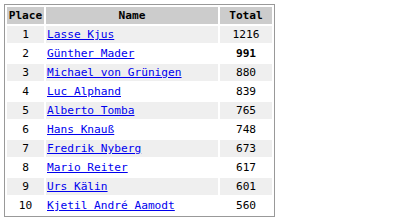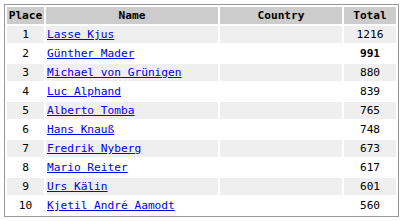 <table border="0" style="border: 1px solid #999; background-color:#FFFFFF; text-align:center; font-size:86%; line-height:15px;">
 <tr align="center" bgcolor="#CCCCCC">
 <th width=35>Place</th>
 <th width=170>Name</th>
+<th width=120>Country</th>
 <th width=50>Total</th>
 </tr>
 <tr bgcolor="#EFEFEF">
 <td>1</td>
 <td align="left"><a href='#'>Lasse Kjus</a></td>
+<td align="left"></td>
 <td>1216</td>
 </tr>
 <tr>
 <td>2</td>
 <td align="left"><a href='#'>Günther Mader</a></td>
+<td align="left"></td>
 <td><strong>991</strong></td>
 </tr>
 <tr bgcolor="#EFEFEF">
 <td>3</td>
 <td align="left"><a href='#'>Michael von Grünigen</a></td>
+<td align="left"> </td>
 <td>880</td>
 </tr>
 <tr>
 <td>4</td>
 <td align="left"><a href='#'>Luc Alphand</a></td>
+<td align="left"></td>
 <td>839</td>
 </tr>
 <tr bgcolor="#EFEFEF">
 <td>5</td>
 <td align="left"><a href='#'>Alberto Tomba</a></td>
+<td align="left"></td>
 <td>765</td>
 </tr>
 <tr>
 <td>6</td>
 <td align="left"><a href='#'>Hans Knauß</a></td>
+<td align="left"></td>
 <td>748</td>
 </tr>
 <tr bgcolor="#EFEFEF">
 <td>7</td>
 <td align="left"><a href='#'>Fredrik Nyberg</a></td>
+<td align="left"></td>
 <td>673</td>
 </tr>
 <tr>
 <td>8</td>
 <td align="left"><a href='#'>Mario Reiter</a></td>
+<td align="left"></td>
 <td>617</td>
 </tr>
 <tr bgcolor="#EFEFEF">
 <td>9</td>
 <td align="left"><a href='#'>Urs Kälin</a></td>
+<td align="left"> </td>
 <td>601</td>
 </tr>
 <tr>
 <td>10</td>
 <td align="left"><a href='#'>Kjetil André Aamodt</a></td>
+<td align="left"></td>
 <td>560</td>
 </tr>
 </table>
